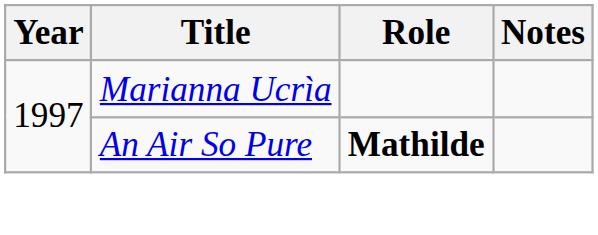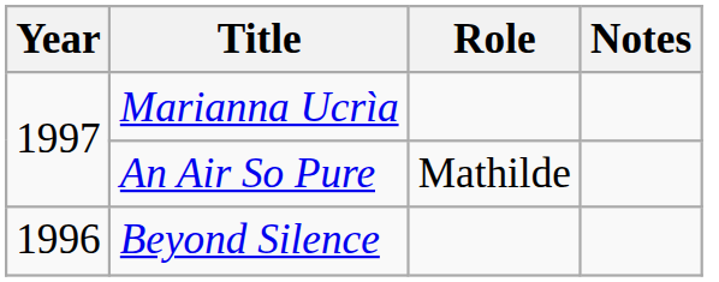 <table class="wikitable sortable">
 <tr>
 <th>Year</th>
 <th>Title</th>
 <th>Role</th>
 <th class="unsortable">Notes</th>
 </tr>
 <tr>
 <td rowspan=2>1997</td>
 <td><em><a href='#'>Marianna Ucrìa</a></em></td>
 <td></td>
 <td></td>
 </tr>
 <tr>
 <td><em><a href='#'>An Air So Pure</a></em></td>
-<td><strong>Mathilde</strong></td>
+<td>Mathilde</td>
+<td></td>
+</tr>
+<tr>
+<td>1996</td>
+<td><em><a href='#'>Beyond Silence</a></em></td>
+<td></td>
 <td></td>
 </tr>
 </table>
